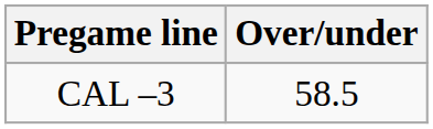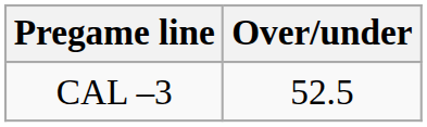 <table class="wikitable">
 <tr align="center">
 <th style=>Pregame line</th>
 <th style=>Over/under</th>
 </tr>
 <tr align="center">
 <td>CAL –3</td>
-<td>58.5</td>
+<td>52.5</td>
 </tr>
 </table>
